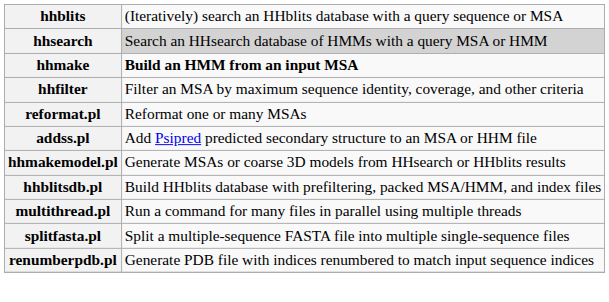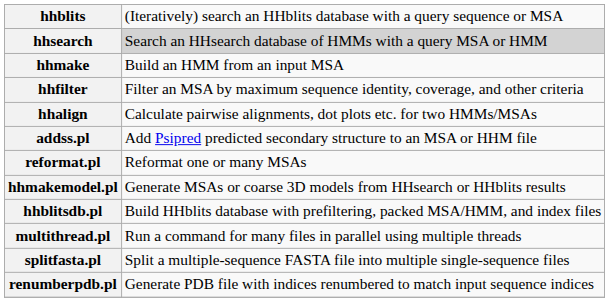 <table class=wikitable>
 <tr>
 <th>hhblits</th>
 <td>(Iteratively) search an HHblits database with a query sequence or MSA</td>
 </tr>
 <tr>
 <th>hhsearch</th>
 <td style="background: lightgrey;">Search an HHsearch database of HMMs with a query MSA or HMM</td>
 </tr>
 <tr>
 <th>hhmake</th>
-<td><strong>Build an HMM from an input MSA</strong></td>
+<td>Build an HMM from an input MSA</td>
 </tr>
 <tr>
 <th>hhfilter</th>
 <td>Filter an MSA by maximum sequence identity, coverage, and other criteria</td>
 </tr>
 <tr>
-<th>reformat.pl</th>
-<td>Reformat one or many MSAs</td>
+<th>hhalign</th>
+<td>Calculate pairwise alignments, dot plots etc. for two HMMs/MSAs</td>
 </tr>
 <tr>
 <th>addss.pl</th>
 <td>Add <a href='#'>Psipred</a> predicted secondary structure to an MSA or HHM file</td>
+</tr>
+<tr>
+<th>reformat.pl</th>
+<td>Reformat one or many MSAs</td>
 </tr>
 <tr>
 <th>hhmakemodel.pl</th>
 <td>Generate MSAs or coarse 3D models from HHsearch or HHblits results</td>
 </tr>
 <tr>
 <th>hhblitsdb.pl</th>
 <td>Build HHblits database with prefiltering, packed MSA/HMM, and index files</td>
 </tr>
 <tr>
 <th>multithread.pl</th>
 <td>Run a command for many files in parallel using multiple threads</td>
 </tr>
 <tr>
 <th>splitfasta.pl</th>
 <td>Split a multiple-sequence FASTA file into multiple single-sequence files</td>
 </tr>
 <tr>
 <th>renumberpdb.pl</th>
 <td>Generate PDB file with indices renumbered to match input sequence indices</td>
 </tr>
 <tr>
 </tr>
 </table>
